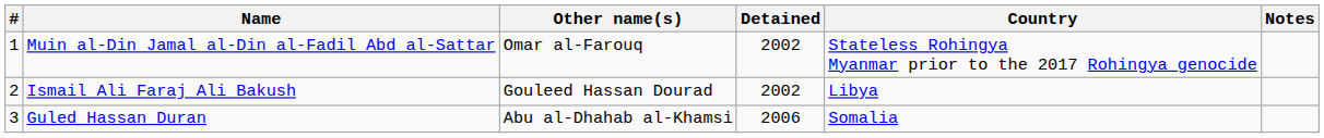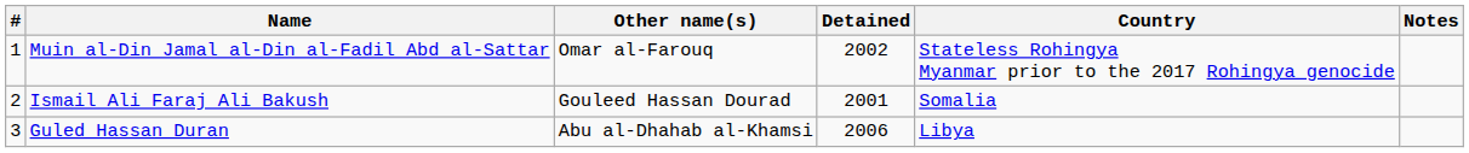 <table class="wikitable sortable">
 <tr>
 <th>#</th>
 <th>Name</th>
 <th>Other name(s)</th>
 <th>Detained</th>
 <th>Country</th>
 <th>Notes</th>
 </tr>
 <tr>
 <td valign="top" align="center">1</td>
 <td valign="top"><a href='#'>Muin al-Din Jamal al-Din al-Fadil Abd al-Sattar</a></td>
 <td valign="top">Omar al-Farouq</td>
 <td valign="top" align="center">2002</td>
 <td valign="top"><a href='#'>Stateless Rohingya</a><br><a href='#'>Myanmar</a> prior to the 2017 <a href='#'>Rohingya genocide</a></td>
 <td></td>
 </tr>
 <tr>
 <td align="center">2</td>
 <td><a href='#'>Ismail Ali Faraj Ali Bakush</a></td>
 <td>Gouleed Hassan Dourad</td>
-<td align="center">2002</td>
-<td><a href='#'>Libya</a></td>
+<td align="center">2001</td>
+<td><a href='#'>Somalia</a></td>
 <td></td>
 </tr>
 <tr>
 <td align="center">3</td>
 <td><a href='#'>Guled Hassan Duran</a></td>
 <td>Abu al-Dhahab al-Khamsi</td>
 <td align="center">2006</td>
-<td><a href='#'>Somalia</a></td>
+<td><a href='#'>Libya</a></td>
 <td></td>
 </tr>
 </table>
